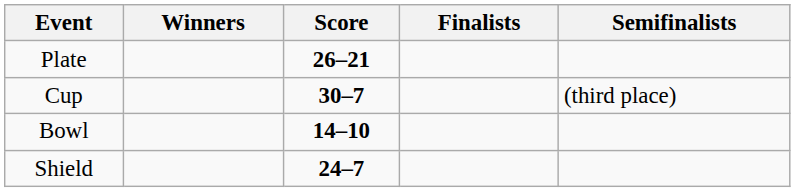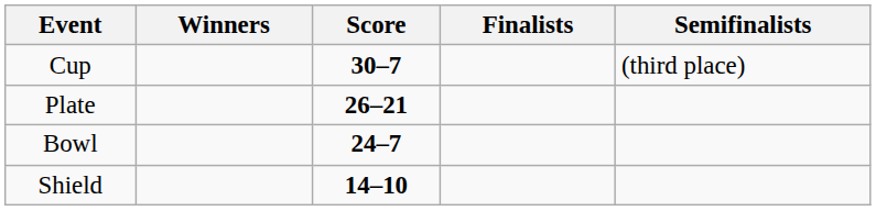 <table class="wikitable" width=550 style="text-align: center">
 <tr>
 <th>Event</th>
 <th>Winners</th>
 <th>Score</th>
 <th>Finalists</th>
 <th>Semifinalists</th>
 </tr>
 <tr>
+<td>Cup</td>
+<td align=left><strong></strong></td>
+<td><strong>30–7</strong></td>
+<td align=left></td>
+<td align=left> (third place)<br></td>
+</tr>
+<tr>
 <td>Plate</td>
 <td align=left><strong></strong></td>
 <td><strong>26–21</strong></td>
 <td align=left></td>
 <td align=left><br></td>
 </tr>
 <tr>
-<td>Cup</td>
-<td align=left><strong></strong></td>
-<td><strong>30–7</strong></td>
-<td align=left></td>
-<td align=left> (third place)<br></td>
-</tr>
-<tr>
 <td>Bowl</td>
 <td align=left><strong></strong></td>
-<td><strong>14–10</strong></td>
+<td><strong>24–7</strong></td>
 <td align=left></td>
 <td align=left><br></td>
 </tr>
 <tr>
 <td>Shield</td>
 <td align=left><strong></strong></td>
-<td><strong>24–7</strong></td>
+<td><strong>14–10</strong></td>
 <td align=left></td>
 <td align=left><br></td>
 </tr>
 </table>
